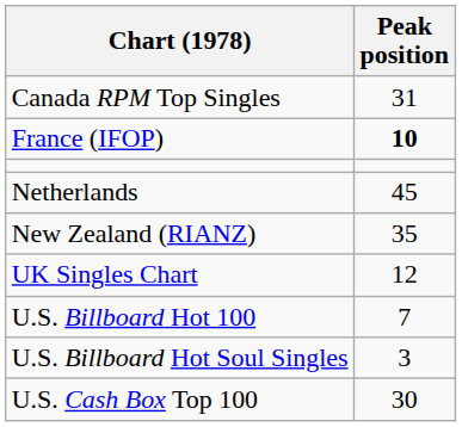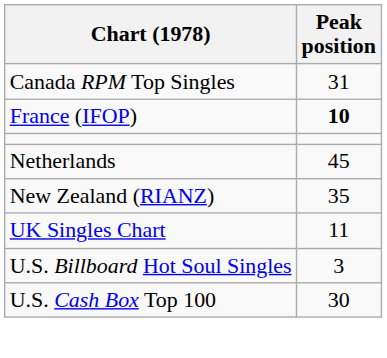 <table class="wikitable sortable">
 <tr>
 <th style="text-align:center;">Chart (1978)</th>
 <th style="text-align:center;">Peak<br>position</th>
 </tr>
 <tr>
 <td>Canada <em>RPM</em> Top Singles</td>
 <td style="text-align:center;">31</td>
 </tr>
 <tr>
 <td><a href='#'>France</a> (<a href='#'>IFOP</a>)</td>
 <td style="text-align:center;"><strong>10</strong></td>
 </tr>
 <tr>
 <td></td>
 </tr>
 <tr>
 <td>Netherlands</td>
 <td style="text-align:center;">45</td>
 </tr>
 <tr>
 <td>New Zealand (<a href='#'>RIANZ</a>)</td>
 <td style="text-align:center;">35</td>
 </tr>
 <tr>
 <td><a href='#'>UK Singles Chart</a></td>
-<td style="text-align:center;">12</td>
-</tr>
-<tr>
-<td>U.S. <a href='#'><em>Billboard</em> Hot 100</a></td>
-<td style="text-align:center;">7</td>
+<td style="text-align:center;">11</td>
 </tr>
 <tr>
 <td>U.S. <em>Billboard</em> <a href='#'>Hot Soul Singles</a></td>
 <td style="text-align:center;">3</td>
 </tr>
 <tr>
 <td>U.S. <em><a href='#'>Cash Box</a></em> Top 100</td>
 <td style="text-align:center;">30</td>
 </tr>
 </table>
